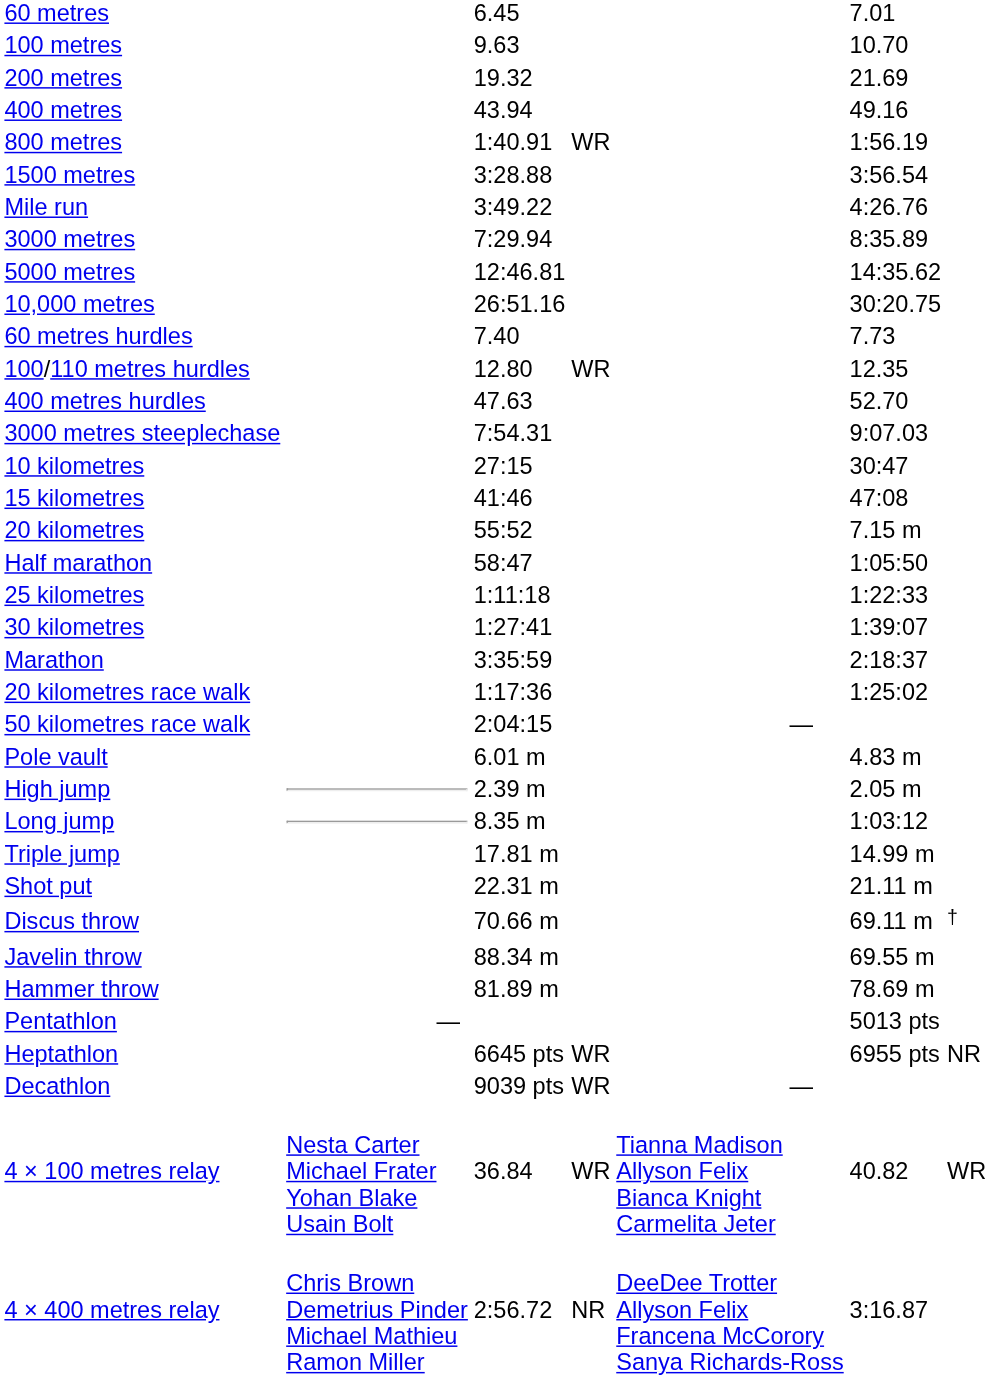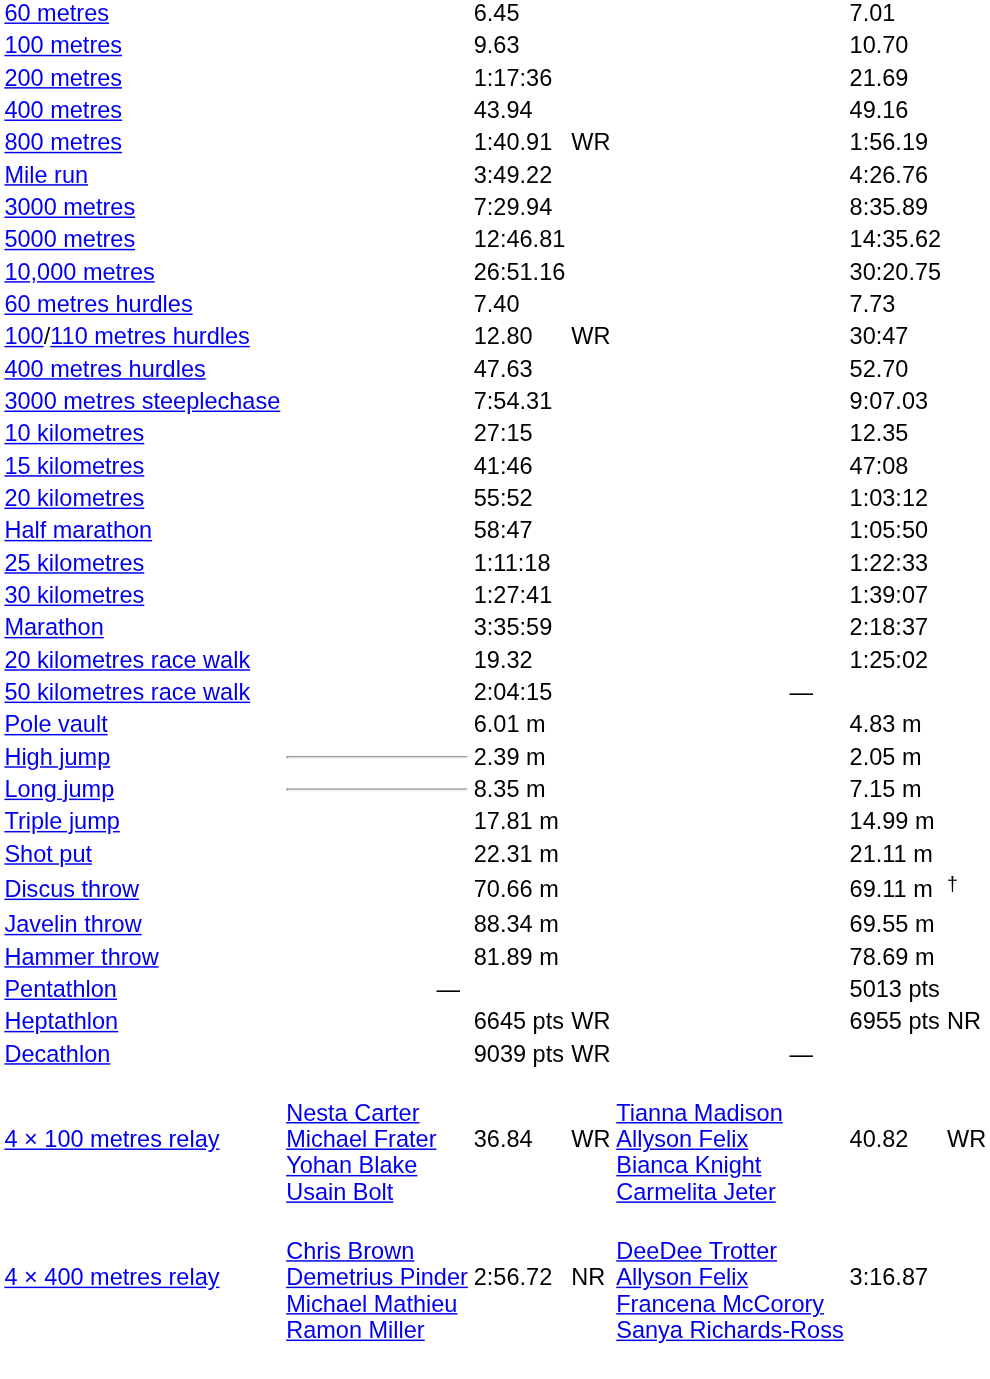 <table>
 <tr>
 <td><a href='#'>60 metres</a></td>
 <td></td>
 <td>6.45</td>
 <td></td>
 <td></td>
 <td>7.01</td>
 <td></td>
 </tr>
 <tr>
 <td><a href='#'>100 metres</a></td>
 <td></td>
 <td>9.63</td>
 <td></td>
 <td></td>
 <td>10.70</td>
 <td></td>
 </tr>
 <tr>
 <td><a href='#'>200 metres</a></td>
 <td></td>
-<td>19.32</td>
+<td>1:17:36</td>
 <td></td>
 <td></td>
 <td>21.69</td>
 <td></td>
 </tr>
 <tr>
 <td><a href='#'>400 metres</a></td>
 <td></td>
 <td>43.94</td>
 <td></td>
 <td></td>
 <td>49.16</td>
 <td></td>
 </tr>
 <tr>
 <td><a href='#'>800 metres</a></td>
 <td></td>
 <td>1:40.91</td>
 <td>WR</td>
 <td></td>
 <td>1:56.19</td>
-<td></td>
-</tr>
-<tr>
-<td><a href='#'>1500 metres</a></td>
-<td></td>
-<td>3:28.88</td>
-<td></td>
-<td></td>
-<td>3:56.54</td>
 <td></td>
 </tr>
 <tr>
 <td><a href='#'>Mile run</a></td>
 <td></td>
 <td>3:49.22</td>
 <td></td>
 <td></td>
 <td>4:26.76</td>
 <td></td>
 </tr>
 <tr>
 <td><a href='#'>3000 metres</a></td>
 <td></td>
 <td>7:29.94</td>
 <td></td>
 <td></td>
 <td>8:35.89</td>
 <td></td>
 </tr>
 <tr>
 <td><a href='#'>5000 metres</a></td>
 <td></td>
 <td>12:46.81</td>
 <td></td>
 <td></td>
 <td>14:35.62</td>
 <td></td>
 </tr>
 <tr>
 <td><a href='#'>10,000 metres</a></td>
 <td></td>
 <td>26:51.16</td>
 <td></td>
 <td></td>
 <td>30:20.75</td>
 <td></td>
 </tr>
 <tr>
 <td><a href='#'>60 metres hurdles</a></td>
 <td></td>
 <td>7.40</td>
 <td></td>
 <td></td>
 <td>7.73</td>
 <td></td>
 </tr>
 <tr>
 <td><a href='#'>100</a>/<a href='#'>110 metres hurdles</a></td>
 <td></td>
 <td>12.80</td>
 <td>WR</td>
 <td></td>
-<td>12.35</td>
+<td>30:47</td>
 <td></td>
 </tr>
 <tr>
 <td><a href='#'>400 metres hurdles</a></td>
 <td></td>
 <td>47.63</td>
 <td></td>
 <td></td>
 <td>52.70</td>
 <td></td>
 </tr>
 <tr>
 <td><a href='#'>3000 metres steeplechase</a></td>
 <td></td>
 <td>7:54.31</td>
 <td></td>
 <td></td>
 <td>9:07.03</td>
 <td></td>
 </tr>
 <tr>
 <td><a href='#'>10 kilometres</a></td>
 <td></td>
 <td>27:15</td>
 <td></td>
 <td></td>
-<td>30:47</td>
+<td>12.35</td>
 <td></td>
 </tr>
 <tr>
 <td><a href='#'>15 kilometres</a></td>
 <td></td>
 <td>41:46</td>
 <td></td>
 <td></td>
 <td>47:08</td>
 <td></td>
 </tr>
 <tr>
 <td><a href='#'>20 kilometres</a></td>
 <td></td>
 <td>55:52</td>
 <td></td>
 <td></td>
-<td>7.15 m</td>
+<td>1:03:12</td>
 <td></td>
 </tr>
 <tr>
 <td><a href='#'>Half marathon</a></td>
 <td></td>
 <td>58:47</td>
 <td></td>
 <td></td>
 <td>1:05:50</td>
 <td></td>
 </tr>
 <tr>
 <td><a href='#'>25 kilometres</a></td>
 <td></td>
 <td>1:11:18</td>
 <td></td>
 <td></td>
 <td>1:22:33</td>
 <td></td>
 </tr>
 <tr>
 <td><a href='#'>30 kilometres</a></td>
 <td></td>
 <td>1:27:41</td>
 <td></td>
 <td></td>
 <td>1:39:07</td>
 <td></td>
 </tr>
 <tr>
 <td><a href='#'>Marathon</a></td>
 <td></td>
 <td>3:35:59</td>
 <td></td>
 <td></td>
 <td>2:18:37</td>
 <td></td>
 </tr>
 <tr>
 <td><a href='#'>20 kilometres race walk</a></td>
 <td></td>
-<td>1:17:36</td>
+<td>19.32</td>
 <td></td>
 <td></td>
 <td>1:25:02</td>
 <td></td>
 </tr>
 <tr>
 <td><a href='#'>50 kilometres race walk</a></td>
 <td></td>
 <td>2:04:15</td>
 <td></td>
 <td align=center colspan=3>—</td>
 </tr>
 <tr>
 <td><a href='#'>Pole vault</a></td>
 <td></td>
 <td>6.01 m</td>
 <td></td>
 <td></td>
 <td>4.83 m</td>
 <td></td>
 </tr>
 <tr>
 <td><a href='#'>High jump</a></td>
 <td><hr></td>
 <td>2.39 m</td>
 <td></td>
 <td></td>
 <td>2.05 m</td>
 <td></td>
 </tr>
 <tr>
 <td><a href='#'>Long jump</a></td>
 <td><hr></td>
 <td>8.35 m</td>
 <td></td>
 <td></td>
-<td>1:03:12</td>
+<td>7.15 m</td>
 <td></td>
 </tr>
 <tr>
 <td><a href='#'>Triple jump</a></td>
 <td></td>
 <td>17.81 m</td>
 <td></td>
 <td></td>
 <td>14.99 m</td>
 <td></td>
 </tr>
 <tr>
 <td><a href='#'>Shot put</a></td>
 <td></td>
 <td>22.31 m</td>
 <td></td>
 <td></td>
 <td>21.11 m</td>
 <td></td>
 </tr>
 <tr>
 <td><a href='#'>Discus throw</a></td>
 <td></td>
 <td>70.66 m</td>
 <td></td>
 <td></td>
 <td>69.11 m</td>
 <td><sup>†</sup></td>
 </tr>
 <tr>
 <td><a href='#'>Javelin throw</a></td>
 <td></td>
 <td>88.34 m</td>
 <td></td>
 <td></td>
 <td>69.55 m</td>
 <td></td>
 </tr>
 <tr>
 <td><a href='#'>Hammer throw</a></td>
 <td></td>
 <td>81.89 m</td>
 <td></td>
 <td></td>
 <td>78.69  m</td>
 <td></td>
 </tr>
 <tr>
 <td><a href='#'>Pentathlon</a></td>
 <td align=center colspan=3>—</td>
 <td></td>
 <td>5013 pts</td>
 <td></td>
 </tr>
 <tr>
 <td><a href='#'>Heptathlon</a></td>
 <td></td>
 <td>6645 pts</td>
 <td>WR</td>
 <td></td>
 <td>6955 pts</td>
 <td>NR</td>
 </tr>
 <tr>
 <td><a href='#'>Decathlon</a></td>
 <td></td>
 <td>9039 pts</td>
 <td>WR</td>
 <td align=center colspan=3>—</td>
 </tr>
 <tr>
 <td><a href='#'>4 × 100 metres relay</a></td>
 <td><br><a href='#'>Nesta Carter</a><br><a href='#'>Michael Frater</a><br><a href='#'>Yohan Blake</a><br><a href='#'>Usain Bolt</a></td>
 <td>36.84</td>
 <td>WR</td>
 <td><br><a href='#'>Tianna Madison</a><br><a href='#'>Allyson Felix</a><br><a href='#'>Bianca Knight</a><br><a href='#'>Carmelita Jeter</a></td>
 <td>40.82</td>
 <td>WR</td>
 </tr>
 <tr>
 <td><a href='#'>4 × 400 metres relay</a></td>
 <td><br><a href='#'>Chris Brown</a><br><a href='#'>Demetrius Pinder</a><br><a href='#'>Michael Mathieu</a><br><a href='#'>Ramon Miller</a></td>
 <td>2:56.72</td>
 <td>NR</td>
 <td><br><a href='#'>DeeDee Trotter</a><br><a href='#'>Allyson Felix</a><br><a href='#'>Francena McCorory</a><br><a href='#'>Sanya Richards-Ross</a></td>
 <td>3:16.87</td>
 <td></td>
 </tr>
 </table>
